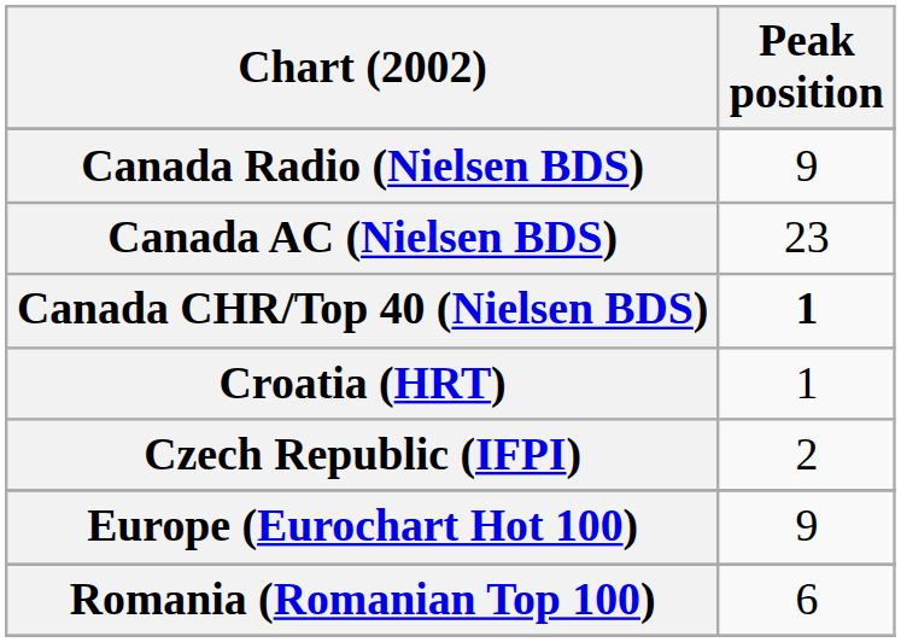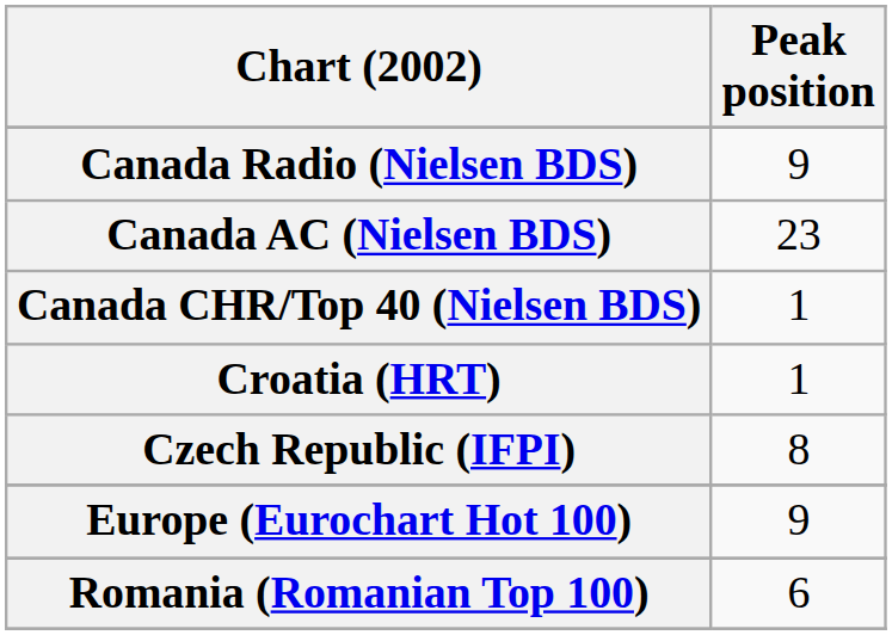 <table class="wikitable sortable plainrowheaders" style="text-align:center">
 <tr>
 <th scope="col">Chart (2002)</th>
 <th scope="col">Peak<br>position</th>
 </tr>
 <tr>
 </tr>
 <tr>
 </tr>
 <tr>
 </tr>
 <tr>
 </tr>
 <tr>
 <th scope="row">Canada Radio (<a href='#'>Nielsen BDS</a>)</th>
 <td>9</td>
 </tr>
 <tr>
 <th scope="row">Canada AC (<a href='#'>Nielsen BDS</a>)</th>
 <td>23</td>
 </tr>
 <tr>
 <th scope="row">Canada CHR/Top 40 (<a href='#'>Nielsen BDS</a>)</th>
-<td><strong>1</strong></td>
+<td>1</td>
 </tr>
 <tr>
 <th scope="row">Croatia (<a href='#'>HRT</a>)</th>
 <td>1</td>
 </tr>
 <tr>
 <th scope="row">Czech Republic (<a href='#'>IFPI</a>)</th>
-<td>2</td>
+<td>8</td>
 </tr>
 <tr>
 </tr>
 <tr>
 <th scope="row">Europe (<a href='#'>Eurochart Hot 100</a>)</th>
 <td>9</td>
 </tr>
 <tr>
 </tr>
 <tr>
 </tr>
 <tr>
 </tr>
 <tr>
 </tr>
 <tr>
 </tr>
 <tr>
 </tr>
 <tr>
 </tr>
 <tr>
 </tr>
 <tr>
 </tr>
 <tr>
 </tr>
 <tr>
 </tr>
 <tr>
 <th scope="row">Romania (<a href='#'>Romanian Top 100</a>)</th>
 <td>6</td>
 </tr>
 <tr>
 </tr>
 <tr>
 </tr>
 <tr>
 </tr>
 <tr>
 </tr>
 <tr>
 </tr>
 <tr>
 </tr>
 <tr>
 </tr>
 <tr>
 </tr>
 <tr>
 </tr>
 <tr>
 </tr>
 </table>
